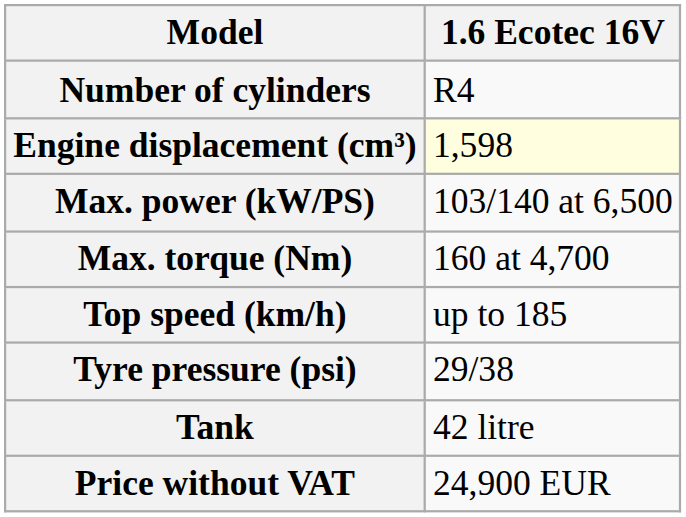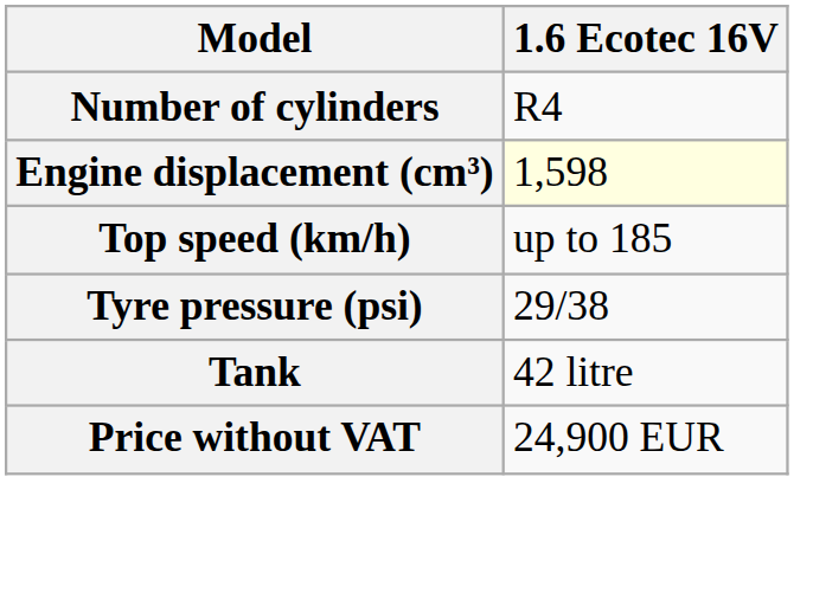 <table class="wikitable">
 <tr class="backgroundcolor5">
 <th>Model</th>
 <th>1.6 Ecotec 16V</th>
 </tr>
 <tr>
 <th>Number of cylinders</th>
 <td>R4</td>
 </tr>
 <tr>
 <th>Engine displacement (cm³)</th>
 <td style="background: lightyellow;">1,598</td>
-</tr>
-<tr>
-<th>Max. power (kW/PS)</th>
-<td>103/140 at 6,500</td>
-</tr>
-<tr>
-<th>Max. torque (Nm)</th>
-<td>160 at 4,700</td>
 </tr>
 <tr>
 <th>Top speed (km/h)</th>
 <td>up to 185</td>
 </tr>
 <tr>
 <th>Tyre pressure (psi)</th>
 <td>29/38</td>
 </tr>
 <tr>
 <th>Tank</th>
 <td>42 litre</td>
 </tr>
 <tr>
 <th>Price without VAT</th>
 <td>24,900 EUR</td>
 </tr>
 </table>
